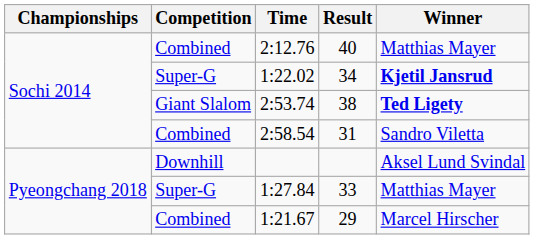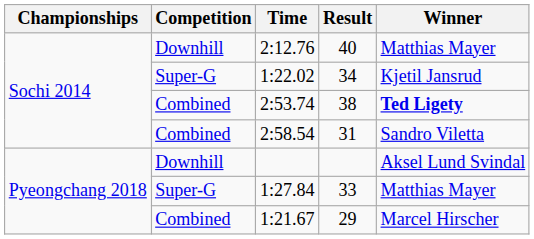 <table class="wikitable">
 <tr>
 <th>Championships</th>
 <th>Competition</th>
 <th>Time</th>
 <th>Result</th>
 <th>Winner</th>
 </tr>
 <tr>
 <td rowspan="4"> <a href='#'>Sochi 2014</a></td>
-<td><a href='#'>Combined</a></td>
+<td><a href='#'>Downhill</a></td>
 <td>2:12.76</td>
 <td style="text-align:center;">40</td>
 <td>  <a href='#'>Matthias Mayer</a></td>
 </tr>
 <tr>
 <td><a href='#'>Super-G</a></td>
 <td>1:22.02</td>
 <td style="text-align:center;">34</td>
-<td><strong>  <a href='#'>Kjetil Jansrud</a></strong></td>
+<td>  <a href='#'>Kjetil Jansrud</a></td>
 </tr>
 <tr>
-<td><a href='#'>Giant Slalom</a></td>
+<td><a href='#'>Combined</a></td>
 <td>2:53.74</td>
 <td style="text-align:center;">38</td>
 <td><strong>  <a href='#'>Ted Ligety</a></strong></td>
 </tr>
 <tr>
 <td><a href='#'>Combined</a></td>
 <td>2:58.54</td>
 <td style="text-align:center;">31</td>
 <td>  <a href='#'>Sandro Viletta</a></td>
 </tr>
 <tr>
 <td rowspan="3"> <a href='#'>Pyeongchang 2018</a></td>
 <td><a href='#'>Downhill</a></td>
 <td></td>
 <td style="text-align:center;"></td>
 <td>  <a href='#'>Aksel Lund Svindal</a></td>
 </tr>
 <tr>
 <td><a href='#'>Super-G</a></td>
 <td>1:27.84</td>
 <td style="text-align:center;">33</td>
 <td>  <a href='#'>Matthias Mayer</a></td>
 </tr>
 <tr>
 <td><a href='#'>Combined</a></td>
 <td>1:21.67</td>
 <td style="text-align:center;">29</td>
 <td>  <a href='#'>Marcel Hirscher</a></td>
 </tr>
 </table>
